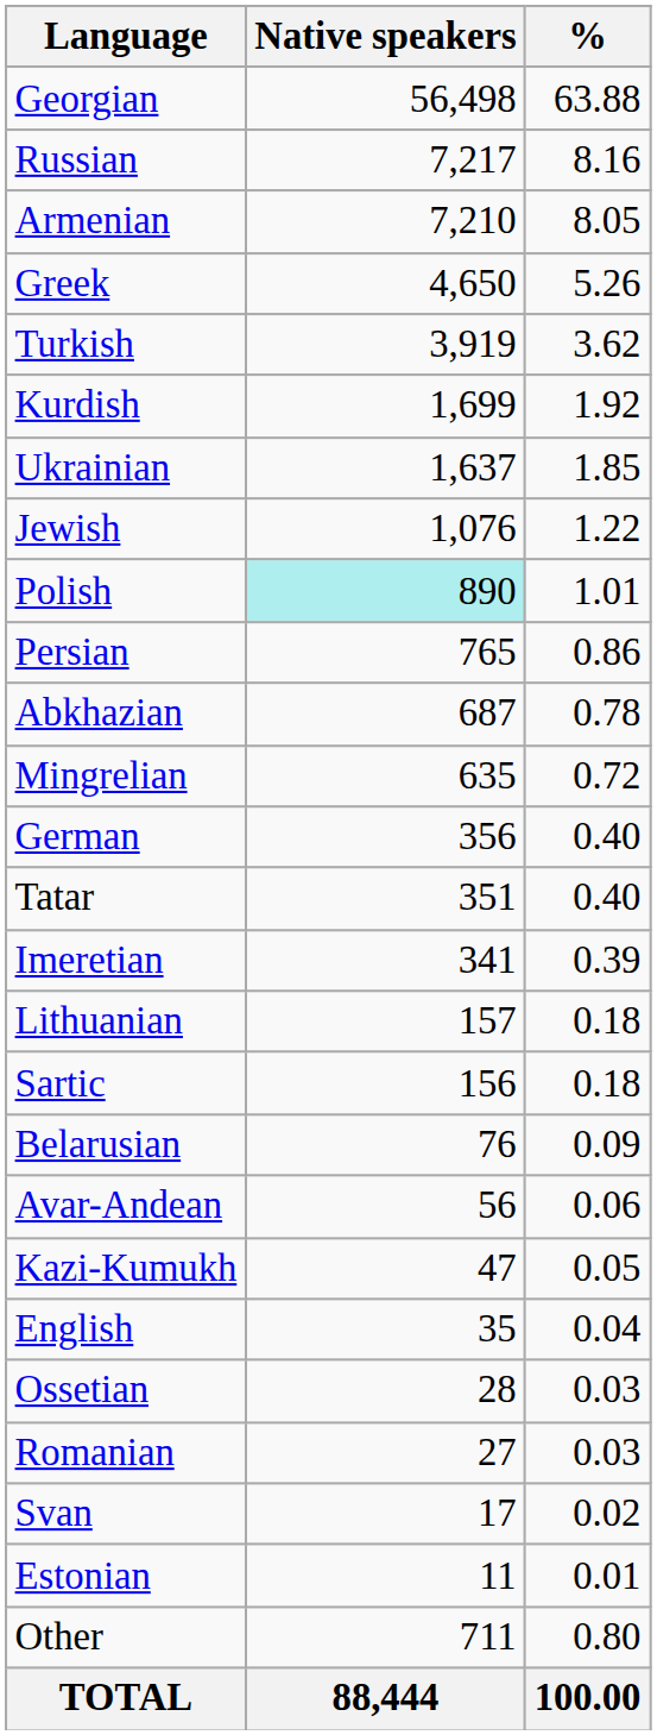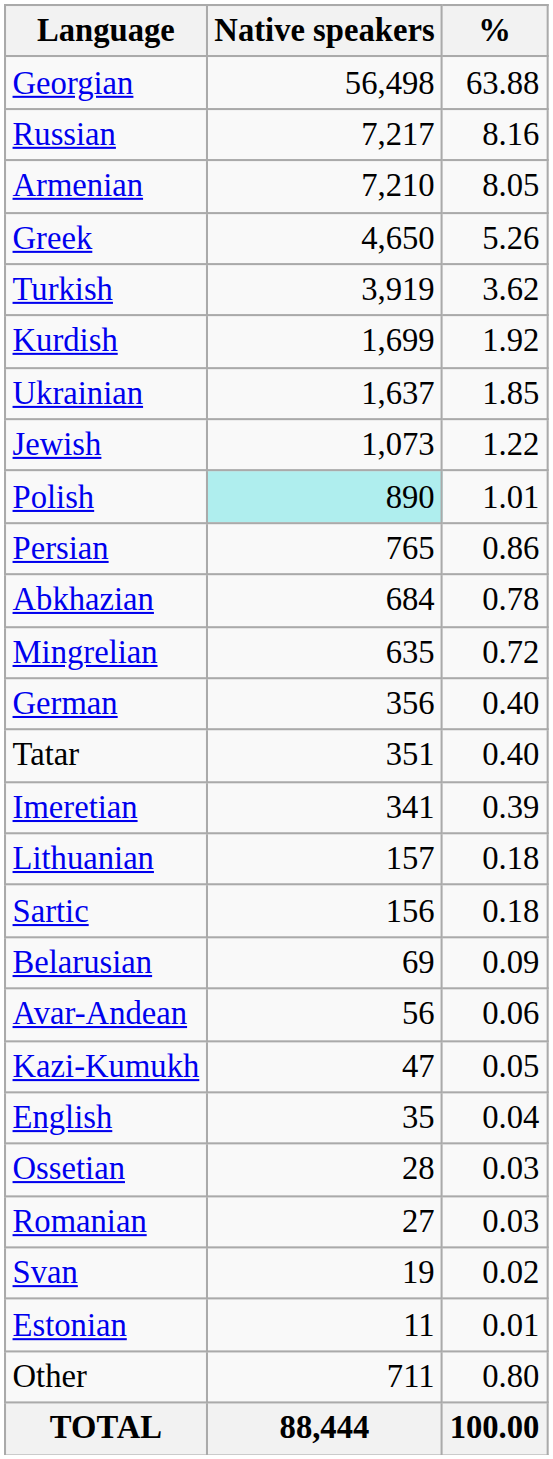 <table class="wikitable sortable">
 <tr>
 <th>Language</th>
 <th>Native speakers</th>
 <th>%</th>
 </tr>
 <tr>
 <td><a href='#'>Georgian</a></td>
 <td align="right">56,498</td>
 <td align="right">63.88</td>
 </tr>
 <tr>
 <td><a href='#'>Russian</a></td>
 <td align="right">7,217</td>
 <td align="right">8.16</td>
 </tr>
 <tr>
 <td><a href='#'>Armenian</a></td>
 <td align="right">7,210</td>
 <td align="right">8.05</td>
 </tr>
 <tr>
 <td><a href='#'>Greek</a></td>
 <td align="right">4,650</td>
 <td align="right">5.26</td>
 </tr>
 <tr>
 <td><a href='#'>Turkish</a></td>
 <td align="right">3,919</td>
 <td align="right">3.62</td>
 </tr>
 <tr>
 <td><a href='#'>Kurdish</a></td>
 <td align="right">1,699</td>
 <td align="right">1.92</td>
 </tr>
 <tr>
 <td><a href='#'>Ukrainian</a></td>
 <td align="right">1,637</td>
 <td align="right">1.85</td>
 </tr>
 <tr>
 <td><a href='#'>Jewish</a></td>
-<td align="right">1,076</td>
+<td align="right">1,073</td>
 <td align="right">1.22</td>
 </tr>
 <tr>
 <td><a href='#'>Polish</a></td>
 <td align="right" style="background: paleturquoise;">890</td>
 <td align="right">1.01</td>
 </tr>
 <tr>
 <td><a href='#'>Persian</a></td>
 <td align="right">765</td>
 <td align="right">0.86</td>
 </tr>
 <tr>
 <td><a href='#'>Abkhazian</a></td>
-<td align="right">687</td>
+<td align="right">684</td>
 <td align="right">0.78</td>
 </tr>
 <tr>
 <td><a href='#'>Mingrelian</a></td>
 <td align="right">635</td>
 <td align="right">0.72</td>
 </tr>
 <tr>
 <td><a href='#'>German</a></td>
 <td align="right">356</td>
 <td align="right">0.40</td>
 </tr>
 <tr>
 <td>Tatar</td>
 <td align="right">351</td>
 <td align="right">0.40</td>
 </tr>
 <tr>
 <td><a href='#'>Imeretian</a></td>
 <td align="right">341</td>
 <td align="right">0.39</td>
 </tr>
 <tr>
 <td><a href='#'>Lithuanian</a></td>
 <td align="right">157</td>
 <td align="right">0.18</td>
 </tr>
 <tr>
 <td><a href='#'>Sartic</a></td>
 <td align="right">156</td>
 <td align="right">0.18</td>
 </tr>
 <tr>
 <td><a href='#'>Belarusian</a></td>
-<td align="right">76</td>
+<td align="right">69</td>
 <td align="right">0.09</td>
 </tr>
 <tr>
 <td><a href='#'>Avar-Andean</a></td>
 <td align="right">56</td>
 <td align="right">0.06</td>
 </tr>
 <tr>
 <td><a href='#'>Kazi-Kumukh</a></td>
 <td align="right">47</td>
 <td align="right">0.05</td>
 </tr>
 <tr>
 <td><a href='#'>English</a></td>
 <td align="right">35</td>
 <td align="right">0.04</td>
 </tr>
 <tr>
 <td><a href='#'>Ossetian</a></td>
 <td align="right">28</td>
 <td align="right">0.03</td>
 </tr>
 <tr>
 <td><a href='#'>Romanian</a></td>
 <td align="right">27</td>
 <td align="right">0.03</td>
 </tr>
 <tr>
 <td><a href='#'>Svan</a></td>
-<td align="right">17</td>
+<td align="right">19</td>
 <td align="right">0.02</td>
 </tr>
 <tr>
 <td><a href='#'>Estonian</a></td>
 <td align="right">11</td>
 <td align="right">0.01</td>
 </tr>
 <tr>
 <td>Other</td>
 <td align="right">711</td>
 <td align="right">0.80</td>
 </tr>
 <tr>
 <th>ТОТАL</th>
 <th>88,444</th>
 <th>100.00</th>
 </tr>
 </table>
